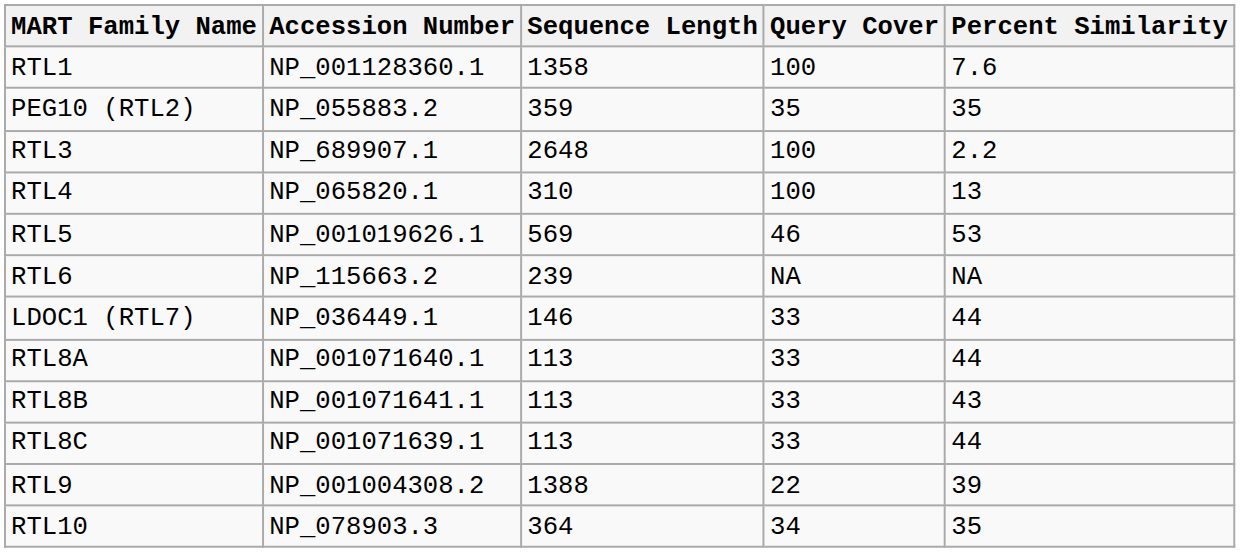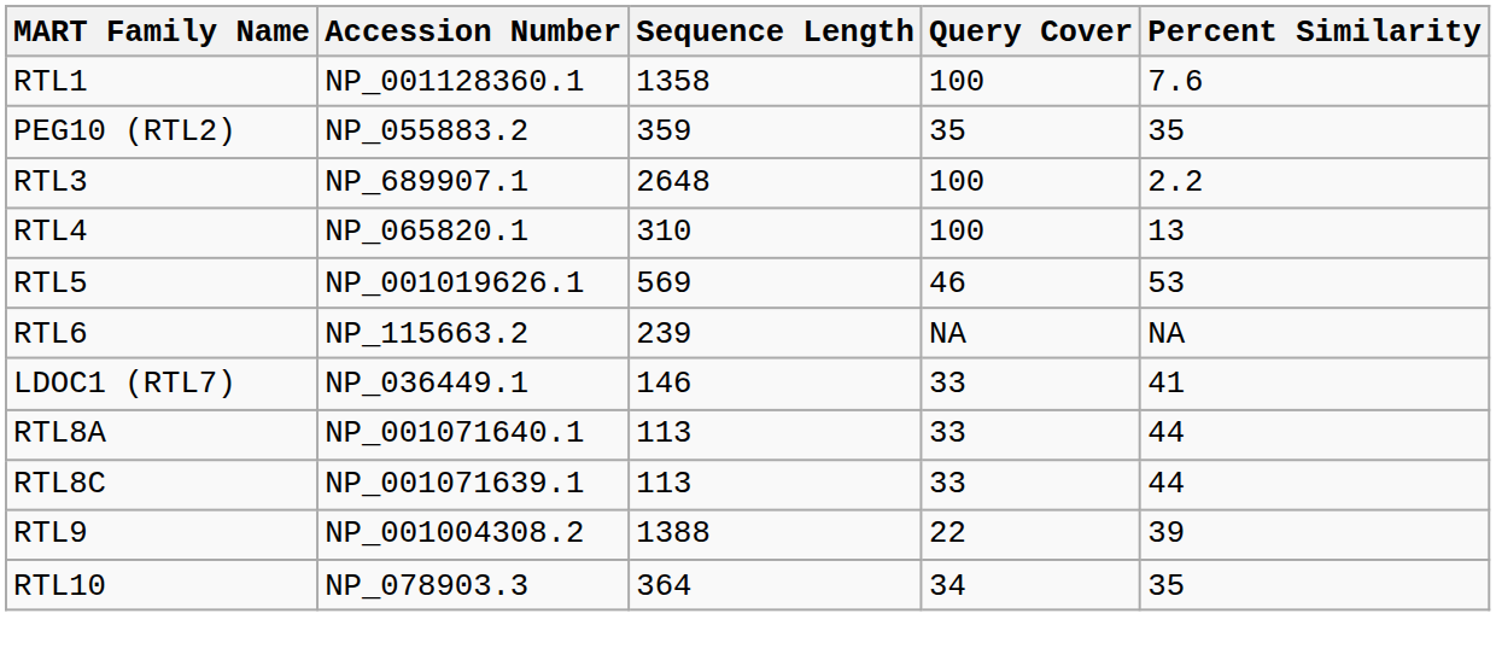 <table class="wikitable sortable">
 <tr>
 <th>MART Family Name</th>
 <th>Accession Number</th>
 <th>Sequence Length</th>
 <th>Query Cover</th>
 <th>Percent Similarity</th>
 </tr>
 <tr>
 <td>RTL1 </td>
 <td>NP_001128360.1</td>
 <td>1358</td>
 <td>100</td>
 <td>7.6</td>
 </tr>
 <tr>
 <td>PEG10 (RTL2) </td>
 <td>NP_055883.2</td>
 <td>359</td>
 <td>35</td>
 <td>35</td>
 </tr>
 <tr>
 <td>RTL3 </td>
 <td>NP_689907.1</td>
 <td>2648</td>
 <td>100</td>
 <td>2.2</td>
 </tr>
 <tr>
 <td>RTL4 </td>
 <td>NP_065820.1</td>
 <td>310</td>
 <td>100</td>
 <td>13</td>
 </tr>
 <tr>
 <td>RTL5 </td>
 <td>NP_001019626.1</td>
 <td>569</td>
 <td>46</td>
 <td>53</td>
 </tr>
 <tr>
 <td>RTL6 </td>
 <td>NP_115663.2</td>
 <td>239</td>
 <td>NA</td>
 <td>NA</td>
 </tr>
 <tr>
 <td>LDOC1 (RTL7) </td>
 <td>NP_036449.1</td>
 <td>146</td>
 <td>33</td>
-<td>44</td>
+<td>41</td>
 </tr>
 <tr>
 <td>RTL8A </td>
 <td>NP_001071640.1</td>
 <td>113</td>
 <td>33</td>
 <td>44</td>
-</tr>
-<tr>
-<td>RTL8B </td>
-<td>NP_001071641.1</td>
-<td>113</td>
-<td>33</td>
-<td>43</td>
 </tr>
 <tr>
 <td>RTL8C </td>
 <td>NP_001071639.1</td>
 <td>113</td>
 <td>33</td>
 <td>44</td>
 </tr>
 <tr>
 <td>RTL9 </td>
 <td>NP_001004308.2</td>
 <td>1388</td>
 <td>22</td>
 <td>39</td>
 </tr>
 <tr>
 <td>RTL10 </td>
 <td>NP_078903.3</td>
 <td>364</td>
 <td>34</td>
 <td>35</td>
 </tr>
 </table>
